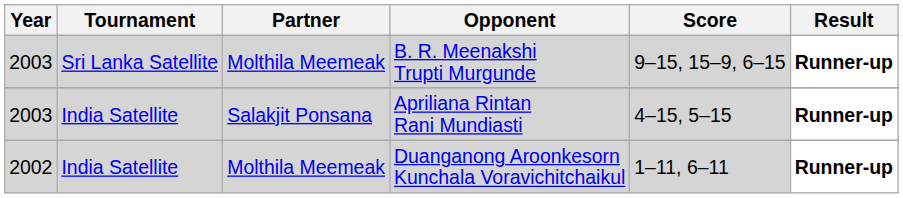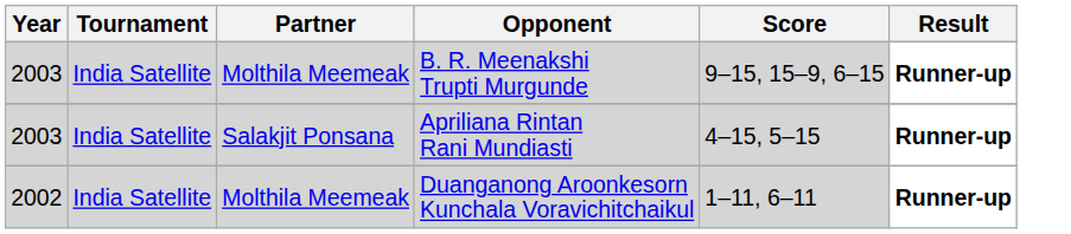 <table class="sortable wikitable" style="font-size: 95%;">
 <tr>
 <th>Year</th>
 <th>Tournament</th>
 <th>Partner</th>
 <th>Opponent</th>
 <th>Score</th>
 <th>Result</th>
 </tr>
 <tr>
 </tr>
 <tr style="background:#D5D5D5">
 <td align="center">2003</td>
-<td align="left"><a href='#'>Sri Lanka Satellite</a></td>
+<td align="left"><a href='#'>India Satellite</a></td>
 <td align="left"> <a href='#'>Molthila Meemeak</a></td>
 <td align="left"> <a href='#'>B. R. Meenakshi</a><br> <a href='#'>Trupti Murgunde</a></td>
 <td align="left">9–15, 15–9, 6–15</td>
 <td style="text-align:left; background:white"> <strong>Runner-up</strong></td>
 </tr>
 <tr>
 </tr>
 <tr style="background:#D5D5D5">
 <td align="center">2003</td>
 <td align="left"><a href='#'>India Satellite</a></td>
 <td align="left"> <a href='#'>Salakjit Ponsana</a></td>
 <td align="left"> <a href='#'>Apriliana Rintan</a><br> <a href='#'>Rani Mundiasti</a></td>
 <td align="left">4–15, 5–15</td>
 <td style="text-align:left; background:white"> <strong>Runner-up</strong></td>
 </tr>
 <tr>
 </tr>
 <tr style="background:#D5D5D5">
 <td align="center">2002</td>
 <td align="left"><a href='#'>India Satellite</a></td>
 <td align="left"> <a href='#'>Molthila Meemeak</a></td>
 <td align="left"> <a href='#'>Duanganong Aroonkesorn</a><br> <a href='#'>Kunchala Voravichitchaikul</a></td>
 <td align="left">1–11, 6–11</td>
 <td style="text-align:left; background:white"> <strong>Runner-up</strong></td>
 </tr>
 </table>
